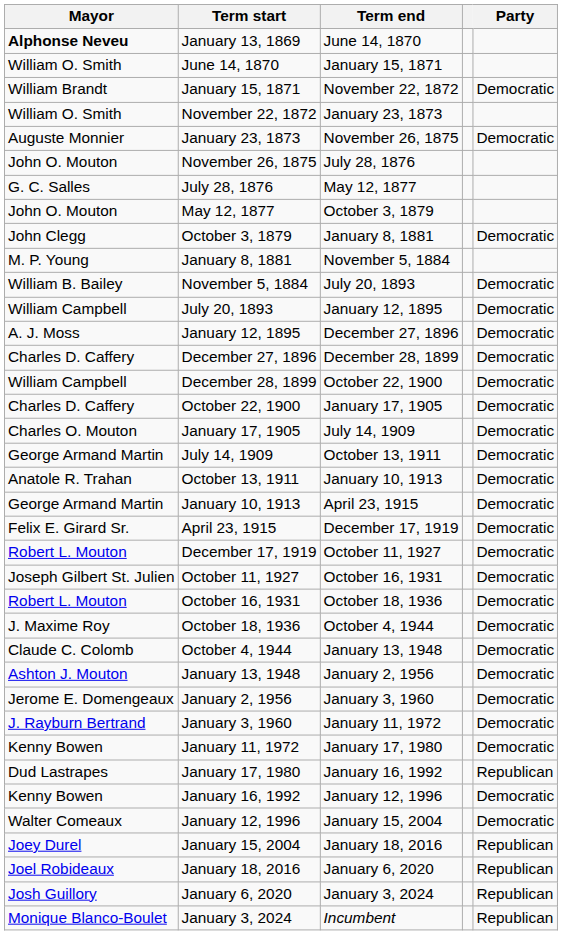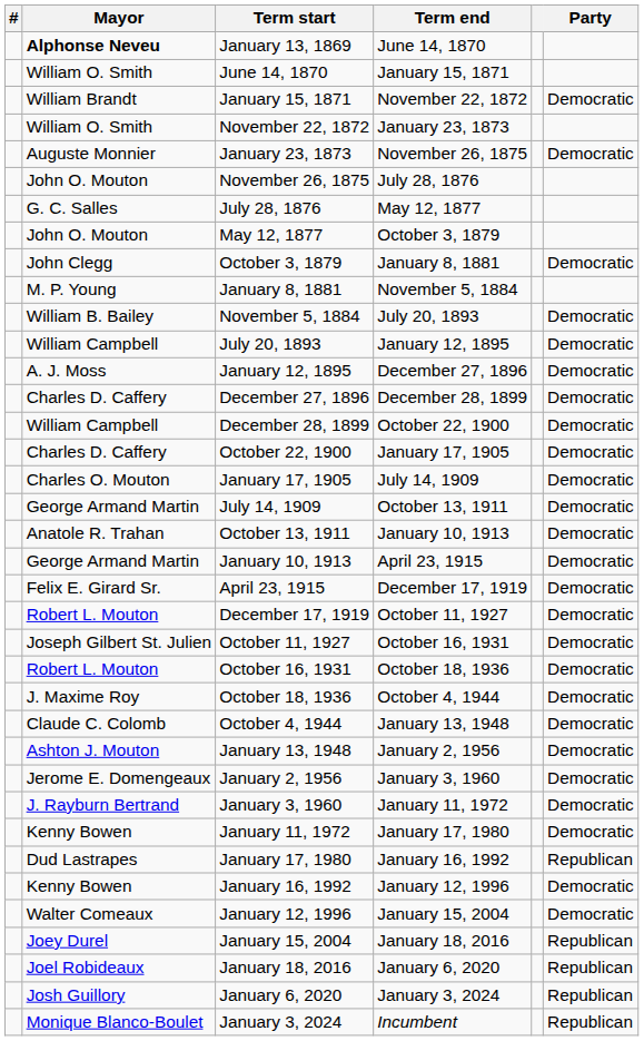 <table class="wikitable sortable">
 <tr>
+<th align=center>#</th>
 <th>Mayor</th>
 <th>Term start</th>
 <th>Term end</th>
 <th class=unsortable> </th>
 <th style="border-left-style:hidden;padding:0.1em 0em">Party</th>
 </tr>
 <tr>
+<td align=center></td>
 <td><strong>Alphonse Neveu</strong></td>
 <td>January 13, 1869</td>
 <td>June 14, 1870</td>
 <td></td>
 <td></td>
 </tr>
 <tr>
+<td align=center></td>
 <td>William O. Smith</td>
 <td>June 14, 1870</td>
 <td>January 15, 1871</td>
 <td></td>
 <td></td>
 </tr>
 <tr>
+<td align=center></td>
 <td>William Brandt</td>
 <td>January 15, 1871</td>
 <td>November 22, 1872</td>
 <td bgcolor=></td>
 <td>Democratic</td>
 </tr>
 <tr>
+<td align=center></td>
 <td>William O. Smith</td>
 <td>November 22, 1872</td>
 <td>January 23, 1873</td>
 <td></td>
 <td></td>
 </tr>
 <tr>
+<td align=center></td>
 <td>Auguste Monnier</td>
 <td>January 23, 1873</td>
 <td>November 26, 1875</td>
 <td bgcolor=></td>
 <td>Democratic</td>
 </tr>
 <tr>
+<td align=center></td>
 <td>John O. Mouton</td>
 <td>November 26, 1875</td>
 <td>July 28, 1876</td>
 <td></td>
 <td></td>
 </tr>
 <tr>
+<td align=center></td>
 <td>G. C. Salles</td>
 <td>July 28, 1876</td>
 <td>May 12, 1877</td>
 <td></td>
 <td></td>
 </tr>
 <tr>
+<td align=center></td>
 <td>John O. Mouton</td>
 <td>May 12, 1877</td>
 <td>October 3, 1879</td>
 <td></td>
 <td></td>
 </tr>
 <tr>
+<td align=center></td>
 <td>John Clegg</td>
 <td>October 3, 1879</td>
 <td>January 8, 1881</td>
 <td bgcolor=></td>
 <td>Democratic</td>
 </tr>
 <tr>
+<td align=center></td>
 <td>M. P. Young</td>
 <td>January 8, 1881</td>
 <td>November 5, 1884</td>
 <td></td>
 <td></td>
 </tr>
 <tr>
+<td align=center></td>
 <td>William B. Bailey</td>
 <td>November 5, 1884</td>
 <td>July 20, 1893</td>
 <td bgcolor=></td>
 <td>Democratic</td>
 </tr>
 <tr>
+<td align=center></td>
 <td>William Campbell</td>
 <td>July 20, 1893</td>
 <td>January 12, 1895</td>
 <td bgcolor=></td>
 <td>Democratic</td>
 </tr>
 <tr>
+<td align=center></td>
 <td>A. J. Moss</td>
 <td>January 12, 1895</td>
 <td>December 27, 1896</td>
 <td bgcolor=></td>
 <td>Democratic</td>
 </tr>
 <tr>
+<td align=center></td>
 <td>Charles D. Caffery</td>
 <td>December 27, 1896</td>
 <td>December 28, 1899</td>
 <td bgcolor=></td>
 <td>Democratic</td>
 </tr>
 <tr>
+<td align=center></td>
 <td>William Campbell</td>
 <td>December 28, 1899</td>
 <td>October 22, 1900</td>
 <td bgcolor=></td>
 <td>Democratic</td>
 </tr>
 <tr>
+<td align=center></td>
 <td>Charles D. Caffery</td>
 <td>October 22, 1900</td>
 <td>January 17, 1905</td>
 <td bgcolor=></td>
 <td>Democratic</td>
 </tr>
 <tr>
+<td align=center></td>
 <td>Charles O. Mouton</td>
 <td>January 17, 1905</td>
 <td>July 14, 1909</td>
 <td bgcolor=></td>
 <td>Democratic</td>
 </tr>
 <tr>
+<td align=center></td>
 <td>George Armand Martin</td>
 <td>July 14, 1909</td>
 <td>October 13, 1911</td>
 <td bgcolor=></td>
 <td>Democratic</td>
 </tr>
 <tr>
+<td align=center></td>
 <td>Anatole R. Trahan</td>
 <td>October 13, 1911</td>
 <td>January 10, 1913</td>
 <td bgcolor=></td>
 <td>Democratic</td>
 </tr>
 <tr>
+<td align=center></td>
 <td>George Armand Martin</td>
 <td>January 10, 1913</td>
 <td>April 23, 1915</td>
 <td bgcolor=></td>
 <td>Democratic</td>
 </tr>
 <tr>
+<td align=center></td>
 <td>Felix E. Girard Sr.</td>
 <td>April 23, 1915</td>
 <td>December 17, 1919</td>
 <td bgcolor=></td>
 <td>Democratic</td>
 </tr>
 <tr>
+<td align=center></td>
 <td><a href='#'>Robert L. Mouton</a></td>
 <td>December 17, 1919</td>
 <td>October 11, 1927</td>
 <td bgcolor=></td>
 <td>Democratic</td>
 </tr>
 <tr>
+<td align=center></td>
 <td>Joseph Gilbert St. Julien</td>
 <td>October 11, 1927</td>
 <td>October 16, 1931</td>
 <td bgcolor=></td>
 <td>Democratic</td>
 </tr>
 <tr>
+<td align=center></td>
 <td><a href='#'>Robert L. Mouton</a></td>
 <td>October 16, 1931</td>
 <td>October 18, 1936</td>
 <td bgcolor=></td>
 <td>Democratic</td>
 </tr>
 <tr>
+<td align=center></td>
 <td>J. Maxime Roy</td>
 <td>October 18, 1936</td>
 <td>October 4, 1944</td>
 <td bgcolor=></td>
 <td>Democratic</td>
 </tr>
 <tr>
+<td align=center></td>
 <td>Claude C. Colomb</td>
 <td>October 4, 1944</td>
 <td>January 13, 1948</td>
 <td bgcolor=></td>
 <td>Democratic</td>
 </tr>
 <tr>
+<td align=center></td>
 <td><a href='#'>Ashton J. Mouton</a></td>
 <td>January 13, 1948</td>
 <td>January 2, 1956</td>
 <td bgcolor=></td>
 <td>Democratic</td>
 </tr>
 <tr>
+<td align=center></td>
 <td>Jerome E. Domengeaux</td>
 <td>January 2, 1956</td>
 <td>January 3, 1960</td>
 <td bgcolor=></td>
 <td>Democratic</td>
 </tr>
 <tr>
+<td align=center></td>
 <td><a href='#'>J. Rayburn Bertrand</a></td>
 <td>January 3, 1960</td>
 <td>January 11, 1972</td>
 <td bgcolor=></td>
 <td>Democratic</td>
 </tr>
 <tr>
+<td align=center></td>
 <td>Kenny Bowen</td>
 <td>January 11, 1972</td>
 <td>January 17, 1980</td>
 <td bgcolor=></td>
 <td>Democratic</td>
 </tr>
 <tr>
+<td align=center></td>
 <td>Dud Lastrapes</td>
 <td>January 17, 1980</td>
 <td>January 16, 1992</td>
 <td bgcolor=></td>
 <td>Republican</td>
 </tr>
 <tr>
+<td align=center></td>
 <td>Kenny Bowen</td>
 <td>January 16, 1992</td>
 <td>January 12, 1996</td>
 <td bgcolor=></td>
 <td>Democratic</td>
 </tr>
 <tr>
+<td align=center></td>
 <td>Walter Comeaux</td>
 <td>January 12, 1996</td>
 <td>January 15, 2004</td>
 <td bgcolor=></td>
 <td>Democratic</td>
 </tr>
 <tr>
+<td align=center></td>
 <td><a href='#'>Joey Durel</a></td>
 <td>January 15, 2004</td>
 <td>January 18, 2016</td>
 <td bgcolor=></td>
 <td>Republican</td>
 </tr>
 <tr>
+<td align=center></td>
 <td><a href='#'>Joel Robideaux</a></td>
 <td>January 18, 2016</td>
 <td>January 6, 2020</td>
 <td bgcolor=></td>
 <td>Republican</td>
 </tr>
 <tr>
+<td align=center></td>
 <td><a href='#'>Josh Guillory</a></td>
 <td>January 6, 2020</td>
 <td>January 3, 2024</td>
 <td bgcolor=></td>
 <td>Republican</td>
 </tr>
 <tr>
+<td align=center></td>
 <td><a href='#'>Monique Blanco-Boulet</a></td>
 <td>January 3, 2024</td>
 <td><em>Incumbent</em></td>
 <td bgcolor=></td>
 <td>Republican</td>
 </tr>
 </table>
